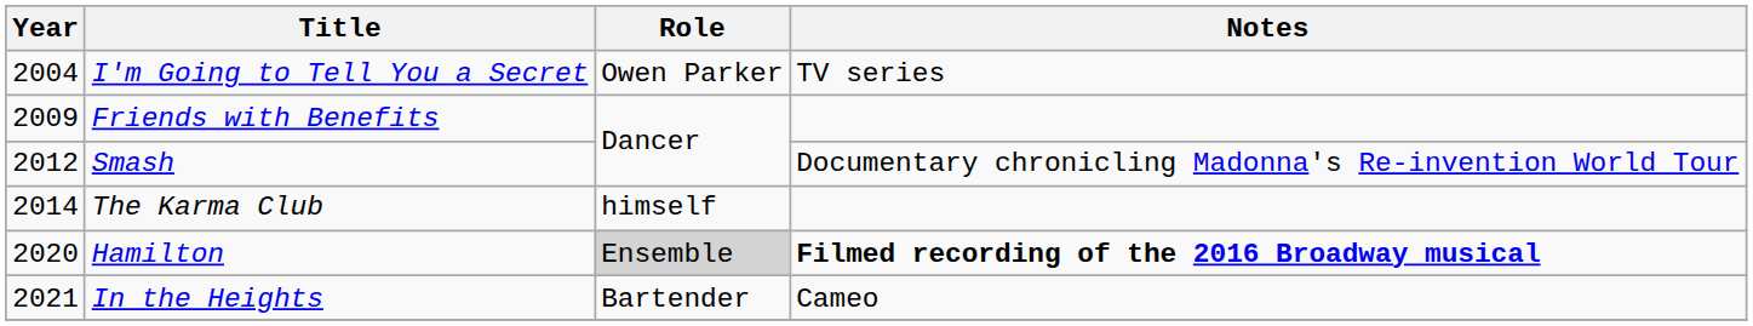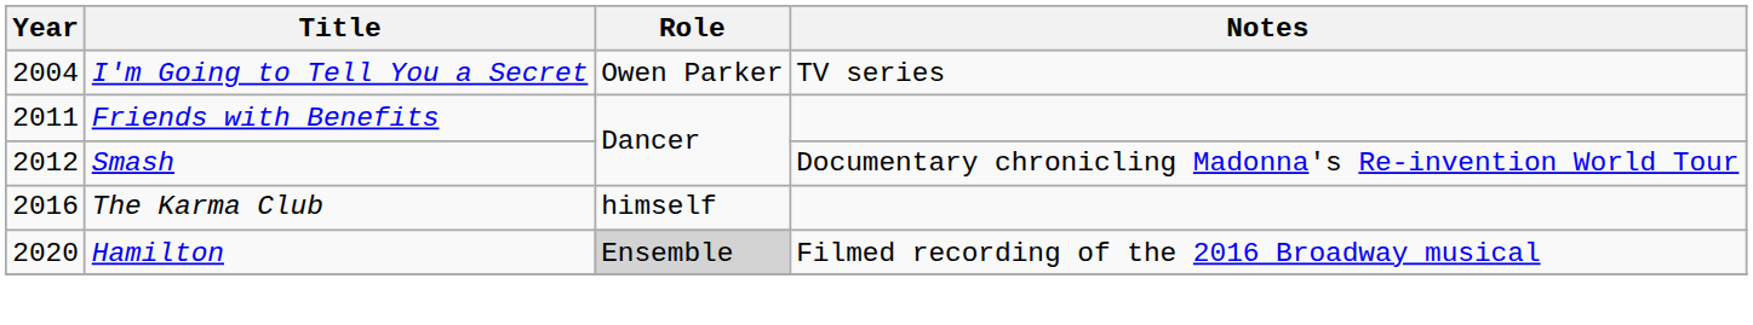 <table class="wikitable sortable">
 <tr>
 <th>Year</th>
 <th>Title</th>
 <th>Role</th>
 <th>Notes</th>
 </tr>
 <tr>
 <td>2004</td>
 <td><em><a href='#'>I'm Going to Tell You a Secret</a></em></td>
 <td>Owen Parker</td>
 <td>TV series</td>
 </tr>
 <tr>
-<td>2009</td>
+<td>2011</td>
 <td><em><a href='#'>Friends with Benefits</a></em></td>
 <td rowspan=2>Dancer</td>
 <td></td>
 </tr>
 <tr>
 <td>2012</td>
 <td><em><a href='#'>Smash</a></em></td>
 <td>Documentary chronicling <a href='#'>Madonna</a>'s <a href='#'>Re-invention World Tour</a></td>
 </tr>
 <tr>
-<td>2014</td>
+<td>2016</td>
 <td><em>The Karma Club</em></td>
 <td>himself</td>
 <td></td>
 </tr>
 <tr>
 <td>2020</td>
 <td><em><a href='#'>Hamilton</a></em></td>
 <td style="background: lightgrey;">Ensemble</td>
-<td><strong>Filmed recording of the <a href='#'>2016 Broadway musical</a></strong></td>
-</tr>
-<tr>
-<td>2021</td>
-<td><em><a href='#'>In the Heights</a></em></td>
-<td>Bartender</td>
-<td>Cameo</td>
+<td>Filmed recording of the <a href='#'>2016 Broadway musical</a></td>
 </tr>
 <tr>
 </tr>
 </table>
